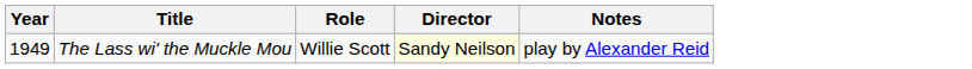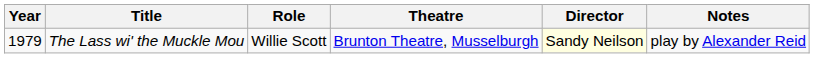 <table class="wikitable">
 <tr>
 <th>Year</th>
 <th>Title</th>
 <th>Role</th>
+<th>Theatre</th>
 <th>Director</th>
 <th>Notes</th>
 </tr>
 <tr>
-<td>1949</td>
+<td>1979</td>
 <td><em>The Lass wi' the Muckle Mou</em></td>
 <td>Willie Scott</td>
+<td><a href='#'>Brunton Theatre</a>, <a href='#'>Musselburgh</a></td>
 <td style="background: lightyellow;">Sandy Neilson</td>
 <td>play by <a href='#'>Alexander Reid</a></td>
 </tr>
 </table>
